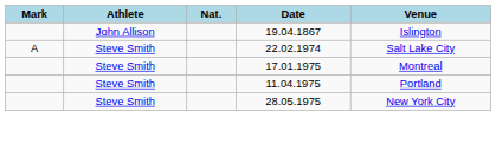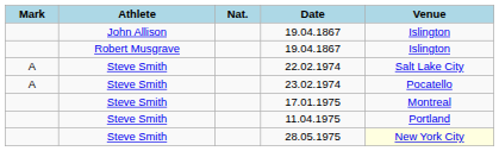 <table class="wikitable" style="text-align:center; font-size:90%; width:50%;">
 <tr>
 <th style="background:lightblue;">Mark</th>
 <th style="background:lightblue;">Athlete</th>
 <th style="background:lightblue;">Nat.</th>
 <th style="background:lightblue;">Date</th>
 <th style="background:lightblue;">Venue</th>
 </tr>
 <tr>
 <td></td>
 <td><a href='#'>John Allison</a></td>
 <td></td>
 <td>19.04.1867</td>
 <td><a href='#'>Islington</a></td>
 </tr>
 <tr>
+<td></td>
+<td><a href='#'>Robert Musgrave</a></td>
+<td></td>
+<td>19.04.1867</td>
+<td><a href='#'>Islington</a></td>
+</tr>
+<tr>
 <td> A</td>
 <td><a href='#'>Steve Smith</a></td>
 <td></td>
 <td>22.02.1974</td>
 <td><a href='#'>Salt Lake City</a></td>
+</tr>
+<tr>
+<td> A</td>
+<td><a href='#'>Steve Smith</a></td>
+<td></td>
+<td>23.02.1974</td>
+<td><a href='#'>Pocatello</a></td>
 </tr>
 <tr>
 <td></td>
 <td><a href='#'>Steve Smith</a></td>
 <td></td>
 <td>17.01.1975</td>
 <td><a href='#'>Montreal</a></td>
 </tr>
 <tr>
 <td></td>
 <td><a href='#'>Steve Smith</a></td>
 <td></td>
 <td>11.04.1975</td>
 <td><a href='#'>Portland</a></td>
 </tr>
 <tr>
 <td></td>
 <td><a href='#'>Steve Smith</a></td>
 <td></td>
 <td>28.05.1975</td>
-<td><a href='#'>New York City</a></td>
+<td style="background: lightyellow;"><a href='#'>New York City</a></td>
 </tr>
 </table>
